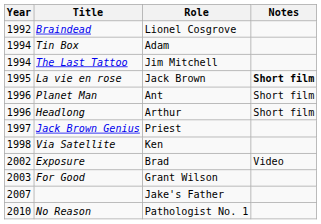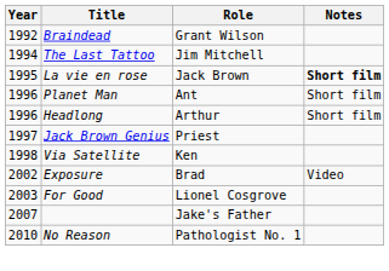 <table class="wikitable sortable">
 <tr>
 <th>Year</th>
 <th>Title</th>
 <th>Role</th>
 <th class="unsortable">Notes</th>
 </tr>
 <tr>
 <td>1992</td>
 <td><em><a href='#'>Braindead</a></em></td>
-<td>Lionel Cosgrove</td>
-<td></td>
-</tr>
-<tr>
-<td>1994</td>
-<td><em>Tin Box</em></td>
-<td>Adam</td>
+<td>Grant Wilson</td>
 <td></td>
 </tr>
 <tr>
 <td>1994</td>
 <td><em><a href='#'>The Last Tattoo</a></em></td>
 <td>Jim Mitchell</td>
 <td></td>
 </tr>
 <tr>
 <td>1995</td>
 <td><em>La vie en rose</em></td>
 <td>Jack Brown</td>
 <td><strong>Short film</strong></td>
 </tr>
 <tr>
 <td>1996</td>
 <td><em>Planet Man</em></td>
 <td>Ant</td>
 <td>Short film</td>
 </tr>
 <tr>
 <td>1996</td>
 <td><em>Headlong</em></td>
 <td>Arthur</td>
 <td>Short film</td>
 </tr>
 <tr>
 <td>1997</td>
 <td><em><a href='#'>Jack Brown Genius</a></em></td>
 <td>Priest</td>
 <td></td>
 </tr>
 <tr>
 <td>1998</td>
 <td><em>Via Satellite</em></td>
 <td>Ken</td>
 <td></td>
 </tr>
 <tr>
 <td>2002</td>
 <td><em>Exposure</em></td>
 <td>Brad</td>
 <td>Video</td>
 </tr>
 <tr>
 <td>2003</td>
 <td><em>For Good</em></td>
-<td>Grant Wilson</td>
+<td>Lionel Cosgrove</td>
 <td></td>
 </tr>
 <tr>
 <td>2007</td>
 <td><em></em></td>
 <td>Jake's Father</td>
 <td></td>
 </tr>
 <tr>
 <td>2010</td>
 <td><em>No Reason</em></td>
 <td>Pathologist No. 1</td>
 <td></td>
 </tr>
 </table>
